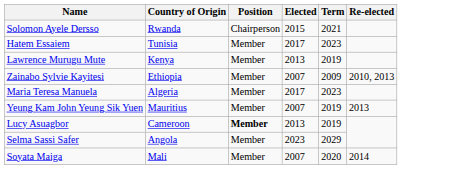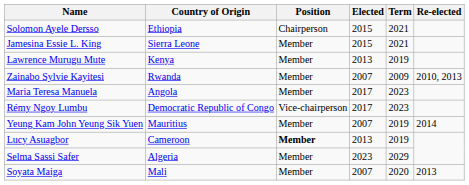 <table class="wikitable" style="text-align:left;">
 <tr>
 <th>Name</th>
 <th>Country of Origin</th>
 <th>Position</th>
 <th>Elected</th>
 <th>Term</th>
 <th>Re-elected</th>
 </tr>
 <tr>
 <td><a href='#'>Solomon Ayele Dersso</a></td>
-<td> <a href='#'>Rwanda</a></td>
+<td> <a href='#'>Ethiopia</a></td>
 <td>Chairperson</td>
 <td>2015</td>
 <td>2021</td>
 <td></td>
 </tr>
-<tr>
-<td><a href='#'>Hatem Essaiem</a></td>
-<td> <a href='#'>Tunisia</a></td>
+<tr 2023>
+<td><a href='#'>Jamesina Essie L. King</a></td>
+<td> <a href='#'>Sierra Leone</a></td>
 <td>Member</td>
-<td>2017</td>
-<td>2023</td>
+<td>2015</td>
+<td>2021</td>
 <td></td>
 </tr>
 <tr>
 <td><a href='#'>Lawrence Murugu Mute</a></td>
 <td> <a href='#'>Kenya</a></td>
 <td>Member</td>
 <td>2013</td>
 <td>2019</td>
 </tr>
 <tr>
 <td><a href='#'>Zainabo Sylvie Kayitesi</a></td>
-<td> <a href='#'>Ethiopia</a></td>
+<td> <a href='#'>Rwanda</a></td>
 <td>Member</td>
 <td>2007</td>
 <td>2009</td>
 <td>2010, 2013</td>
 </tr>
 <tr>
 <td><a href='#'>Maria Teresa Manuela</a></td>
-<td> <a href='#'>Algeria</a></td>
+<td> <a href='#'>Angola</a></td>
 <td>Member</td>
+<td>2017</td>
+<td>2023</td>
+<td></td>
+</tr>
+<tr>
+<td><a href='#'>Rémy Ngoy Lumbu</a></td>
+<td> <a href='#'>Democratic Republic of Congo</a></td>
+<td>Vice-chairperson</td>
 <td>2017</td>
 <td>2023</td>
 <td></td>
 </tr>
 <tr>
 <td><a href='#'>Yeung Kam John Yeung Sik Yuen</a></td>
 <td> <a href='#'>Mauritius</a></td>
 <td>Member</td>
 <td>2007</td>
 <td>2019</td>
-<td>2013</td>
+<td>2014</td>
 </tr>
 <tr>
 <td><a href='#'>Lucy Asuagbor</a></td>
 <td> <a href='#'>Cameroon</a></td>
 <td><strong>Member</strong></td>
 <td>2013</td>
 <td>2019</td>
 </tr>
 <tr>
 <td><a href='#'>Selma Sassi Safer</a></td>
-<td> <a href='#'>Angola</a></td>
+<td> <a href='#'>Algeria</a></td>
 <td>Member</td>
 <td>2023</td>
 <td>2029</td>
 </tr>
 <tr>
 <td><a href='#'>Soyata Maiga</a></td>
 <td><a href='#'>Mali</a></td>
 <td>Member</td>
 <td>2007</td>
 <td>2020</td>
-<td>2014</td>
+<td>2013</td>
 </tr>
 </table>
